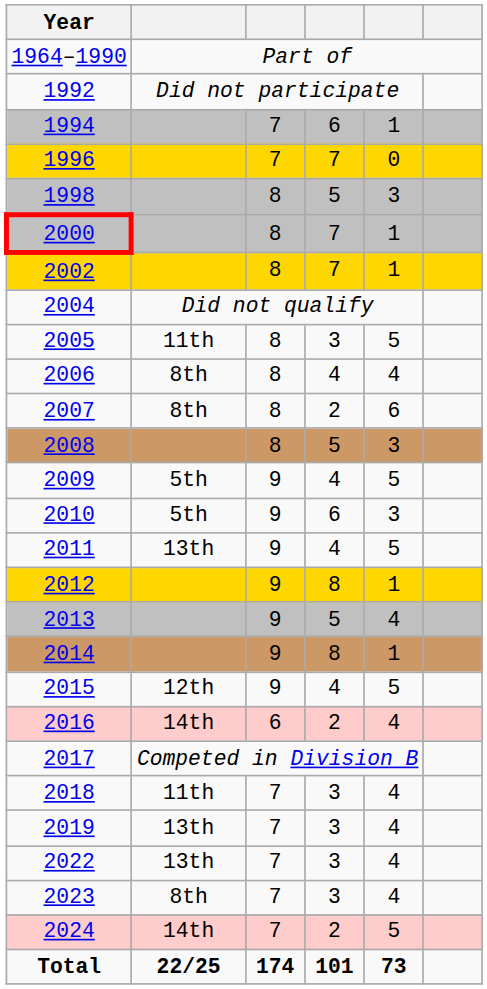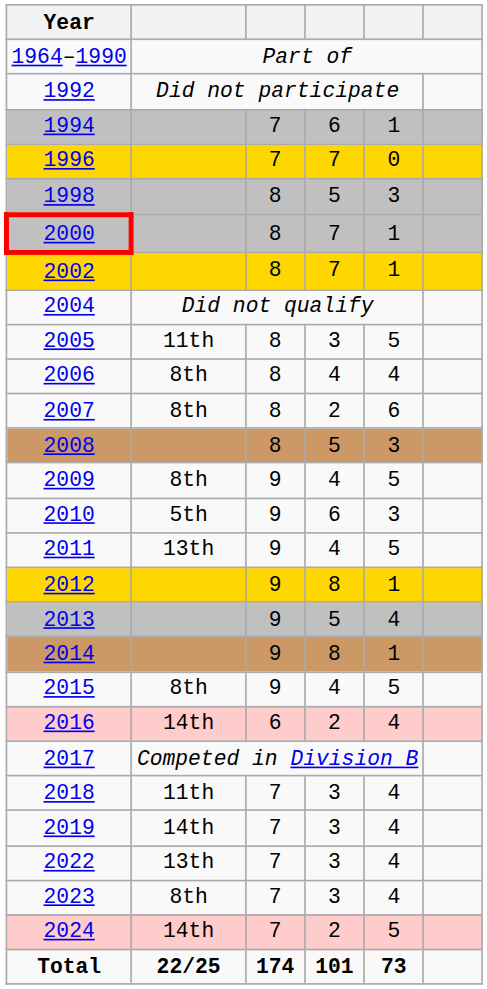 <table class="wikitable" style="text-align: center;">
 <tr>
 <th>Year</th>
 <th></th>
 <th width=30></th>
 <th width=30></th>
 <th width=30></th>
 <th width=30></th>
 </tr>
 <tr>
 <td><a href='#'>1964</a>–<a href='#'>1990</a></td>
 <td colspan=5><em>Part of </em></td>
 </tr>
 <tr>
 <td> <a href='#'>1992</a></td>
 <td colspan=4><em>Did not participate</em></td>
 <td></td>
 </tr>
 <tr bgcolor=silver>
 <td> <a href='#'>1994</a></td>
 <td></td>
 <td>7</td>
 <td>6</td>
 <td>1</td>
 <td></td>
 </tr>
 <tr bgcolor=gold>
 <td> <a href='#'>1996</a></td>
 <td></td>
 <td>7</td>
 <td>7</td>
 <td>0</td>
 <td></td>
 </tr>
 <tr bgcolor=silver>
 <td> <a href='#'>1998</a></td>
 <td></td>
 <td>8</td>
 <td>5</td>
 <td>3</td>
 <td></td>
 </tr>
 <tr bgcolor=silver>
 <td style="border: 3px solid red"> <a href='#'>2000</a></td>
 <td></td>
 <td>8</td>
 <td>7</td>
 <td>1</td>
 <td></td>
 </tr>
 <tr bgcolor=gold>
 <td> <a href='#'>2002</a></td>
 <td></td>
 <td>8</td>
 <td>7</td>
 <td>1</td>
 <td></td>
 </tr>
 <tr>
 <td> <a href='#'>2004</a></td>
 <td colspan=4><em>Did not qualify</em></td>
 <td></td>
 </tr>
 <tr>
 <td> <a href='#'>2005</a></td>
 <td>11th</td>
 <td>8</td>
 <td>3</td>
 <td>5</td>
 <td></td>
 </tr>
 <tr>
 <td> <a href='#'>2006</a></td>
 <td>8th</td>
 <td>8</td>
 <td>4</td>
 <td>4</td>
 <td></td>
 </tr>
 <tr>
 <td> <a href='#'>2007</a></td>
 <td>8th</td>
 <td>8</td>
 <td>2</td>
 <td>6</td>
 <td></td>
 </tr>
 <tr bgcolor=#cc9966>
 <td> <a href='#'>2008</a></td>
 <td></td>
 <td>8</td>
 <td>5</td>
 <td>3</td>
 <td></td>
 </tr>
 <tr>
 <td> <a href='#'>2009</a></td>
-<td>5th</td>
+<td>8th</td>
 <td>9</td>
 <td>4</td>
 <td>5</td>
 <td></td>
 </tr>
 <tr>
 <td> <a href='#'>2010</a></td>
 <td>5th</td>
 <td>9</td>
 <td>6</td>
 <td>3</td>
 <td></td>
 </tr>
 <tr>
 <td> <a href='#'>2011</a></td>
 <td>13th</td>
 <td>9</td>
 <td>4</td>
 <td>5</td>
 <td></td>
 </tr>
 <tr bgcolor=gold>
 <td> <a href='#'>2012</a></td>
 <td></td>
 <td>9</td>
 <td>8</td>
 <td>1</td>
 <td></td>
 </tr>
 <tr bgcolor=silver>
 <td> <a href='#'>2013</a></td>
 <td></td>
 <td>9</td>
 <td>5</td>
 <td>4</td>
 <td></td>
 </tr>
 <tr bgcolor=#cc9966>
 <td> <a href='#'>2014</a></td>
 <td></td>
 <td>9</td>
 <td>8</td>
 <td>1</td>
 <td></td>
 </tr>
 <tr>
 <td> <a href='#'>2015</a></td>
-<td>12th</td>
+<td>8th</td>
 <td>9</td>
 <td>4</td>
 <td>5</td>
 <td></td>
 </tr>
 <tr bgcolor=#ffcccc>
 <td> <a href='#'>2016</a></td>
 <td>14th</td>
 <td>6</td>
 <td>2</td>
 <td>4</td>
 <td></td>
 </tr>
 <tr>
 <td> <a href='#'>2017</a></td>
 <td colspan=4><em>Competed in <a href='#'>Division B</a></em></td>
 <td></td>
 </tr>
 <tr>
 <td> <a href='#'>2018</a></td>
 <td>11th</td>
 <td>7</td>
 <td>3</td>
 <td>4</td>
 <td></td>
 </tr>
 <tr>
 <td> <a href='#'>2019</a></td>
-<td>13th</td>
+<td>14th</td>
 <td>7</td>
 <td>3</td>
 <td>4</td>
 <td></td>
 </tr>
 <tr>
 <td> <a href='#'>2022</a></td>
 <td>13th</td>
 <td>7</td>
 <td>3</td>
 <td>4</td>
 <td></td>
 </tr>
 <tr>
 <td> <a href='#'>2023</a></td>
 <td>8th</td>
 <td>7</td>
 <td>3</td>
 <td>4</td>
 <td></td>
 </tr>
 <tr bgcolor=#ffcccc>
 <td> <a href='#'>2024</a></td>
 <td>14th</td>
 <td>7</td>
 <td>2</td>
 <td>5</td>
 <td></td>
 </tr>
 <tr>
 <td><strong>Total</strong></td>
 <td><strong>22/25</strong></td>
 <td><strong>174</strong></td>
 <td><strong>101</strong></td>
 <td><strong>73</strong></td>
 </tr>
 </table>
